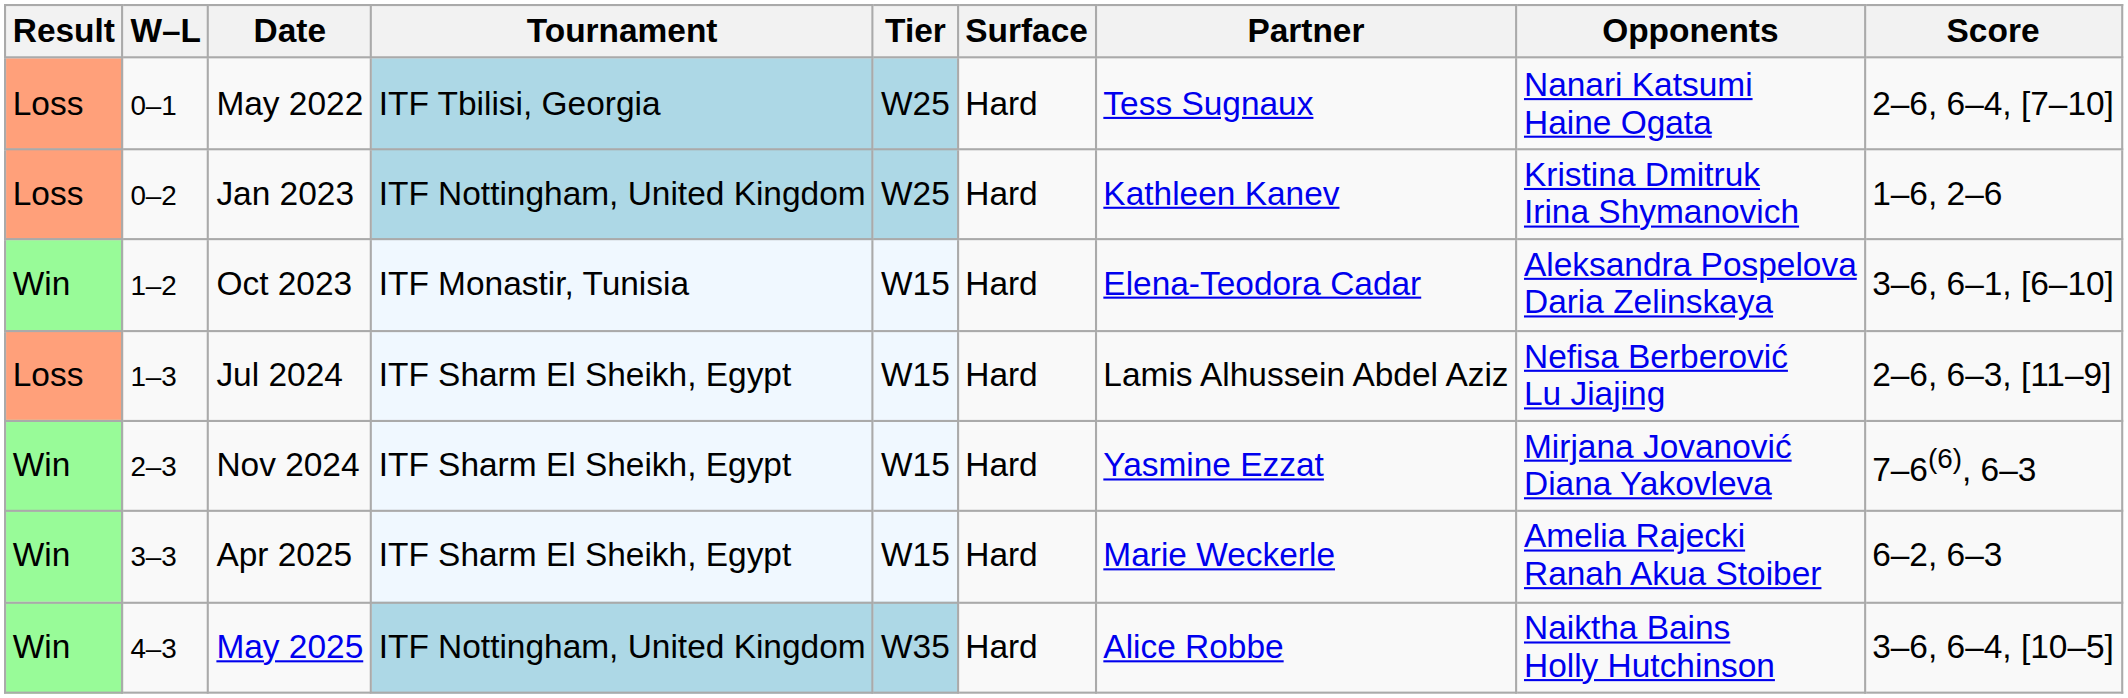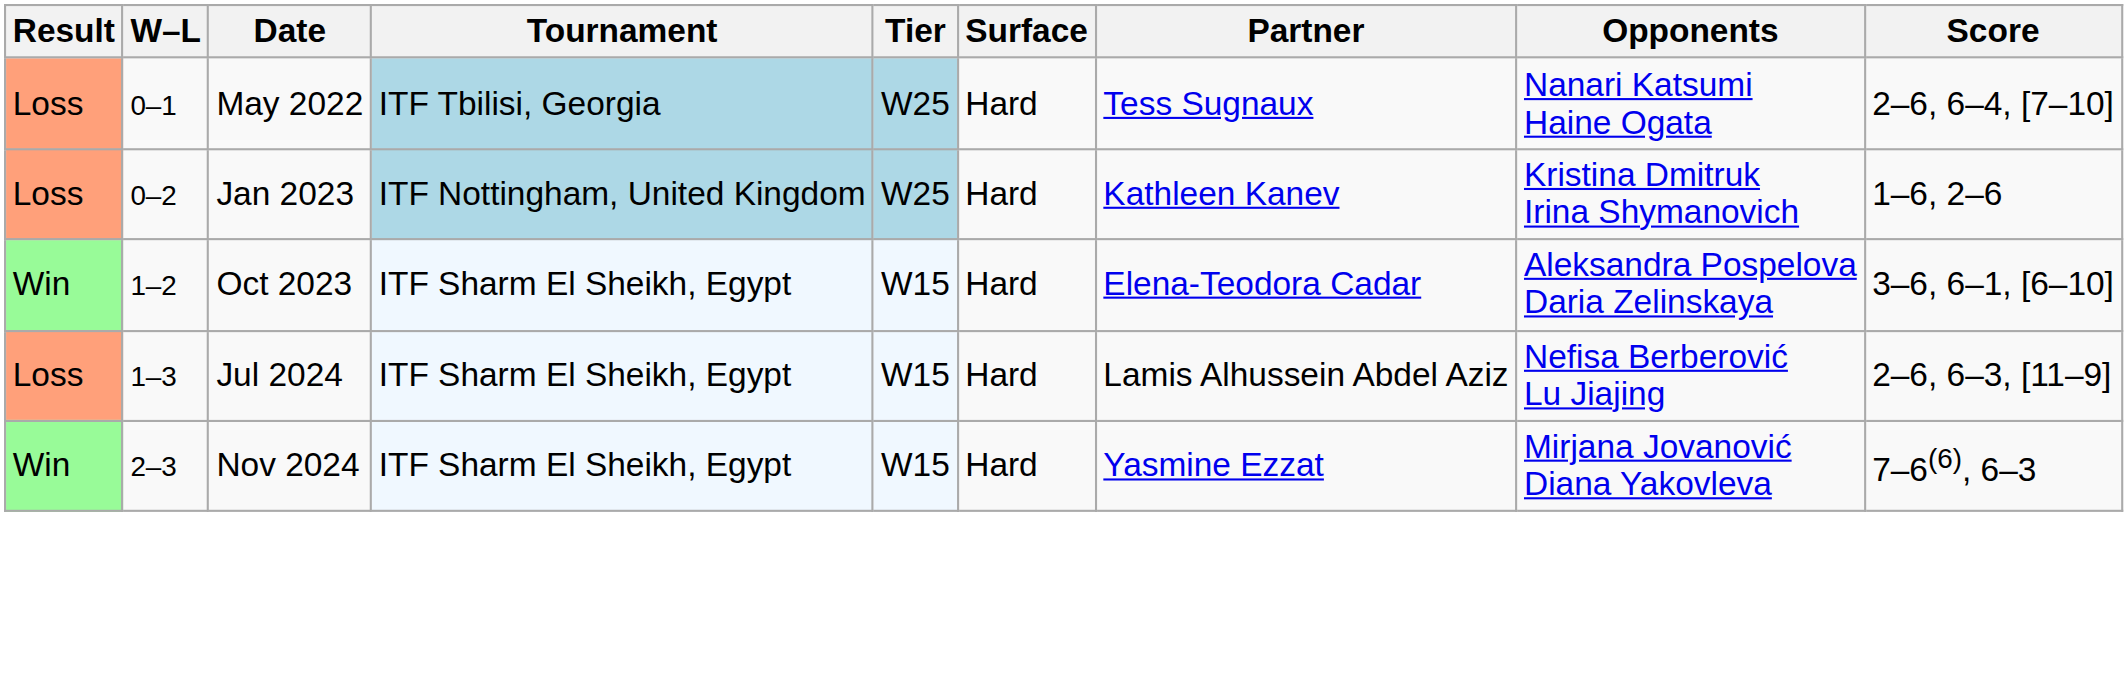 <table class="sortable wikitable">
 <tr>
 <th>Result</th>
 <th class="unsortable">W–L</th>
 <th>Date</th>
 <th>Tournament</th>
 <th>Tier</th>
 <th>Surface</th>
 <th>Partner</th>
 <th>Opponents</th>
 <th class=unsortable>Score</th>
 </tr>
 <tr>
 <td bgcolor="FFA07A">Loss</td>
 <td><small>0–1</small></td>
 <td>May 2022</td>
 <td style="background:lightblue;">ITF Tbilisi, Georgia</td>
 <td style="background:lightblue;">W25</td>
 <td>Hard</td>
 <td> <a href='#'>Tess Sugnaux</a></td>
 <td> <a href='#'>Nanari Katsumi</a> <br>  <a href='#'>Haine Ogata</a></td>
 <td>2–6, 6–4, [7–10]</td>
 </tr>
 <tr>
 <td bgcolor="FFA07A">Loss</td>
 <td><small>0–2</small></td>
 <td>Jan 2023</td>
 <td style="background:lightblue;">ITF Nottingham, United Kingdom</td>
 <td style="background:lightblue;">W25</td>
 <td>Hard</td>
 <td> <a href='#'>Kathleen Kanev</a></td>
 <td> <a href='#'>Kristina Dmitruk</a> <br>  <a href='#'>Irina Shymanovich</a></td>
 <td>1–6, 2–6</td>
 </tr>
 <tr>
 <td style="background:#98fb98;">Win</td>
 <td><small>1–2</small></td>
 <td>Oct 2023</td>
-<td style="background:#f0f8ff;">ITF Monastir, Tunisia</td>
+<td style="background:#f0f8ff;">ITF Sharm El Sheikh, Egypt</td>
 <td style="background:#f0f8ff;">W15</td>
 <td>Hard</td>
 <td> <a href='#'>Elena-Teodora Cadar</a></td>
 <td> <a href='#'>Aleksandra Pospelova</a> <br>  <a href='#'>Daria Zelinskaya</a></td>
 <td>3–6, 6–1, [6–10]</td>
 </tr>
 <tr>
 <td bgcolor="FFA07A">Loss</td>
 <td><small>1–3</small></td>
 <td>Jul 2024</td>
 <td style="background:#f0f8ff;">ITF Sharm El Sheikh, Egypt</td>
 <td style="background:#f0f8ff;">W15</td>
 <td>Hard</td>
 <td> Lamis Alhussein Abdel Aziz</td>
 <td> <a href='#'>Nefisa Berberović</a> <br>  <a href='#'>Lu Jiajing</a></td>
 <td>2–6, 6–3, [11–9]</td>
 </tr>
 <tr>
 <td style="background:#98fb98;">Win</td>
 <td><small>2–3</small></td>
 <td>Nov 2024</td>
 <td style="background:#f0f8ff;">ITF Sharm El Sheikh, Egypt</td>
 <td style="background:#f0f8ff;">W15</td>
 <td>Hard</td>
 <td> <a href='#'>Yasmine Ezzat</a></td>
 <td> <a href='#'>Mirjana Jovanović</a> <br>  <a href='#'>Diana Yakovleva</a></td>
 <td>7–6<sup>(6)</sup>, 6–3</td>
 </tr>
-<tr>
-<td style="background:#98fb98;">Win</td>
-<td><small>3–3</small></td>
-<td>Apr 2025</td>
-<td style="background:#f0f8ff;">ITF Sharm El Sheikh, Egypt</td>
-<td style="background:#f0f8ff;">W15</td>
-<td>Hard</td>
-<td> <a href='#'>Marie Weckerle</a></td>
-<td> <a href='#'>Amelia Rajecki</a> <br>  <a href='#'>Ranah Akua Stoiber</a></td>
-<td>6–2, 6–3</td>
-</tr>
-<tr>
-<td style="background:#98fb98;">Win</td>
-<td><small>4–3</small></td>
-<td><a href='#'>May 2025</a></td>
-<td style="background:lightblue;">ITF Nottingham, United Kingdom</td>
-<td style="background:lightblue;">W35</td>
-<td>Hard</td>
-<td> <a href='#'>Alice Robbe</a></td>
-<td> <a href='#'>Naiktha Bains</a> <br>  <a href='#'>Holly Hutchinson</a></td>
-<td>3–6, 6–4, [10–5]</td>
-</tr>
 </table>
